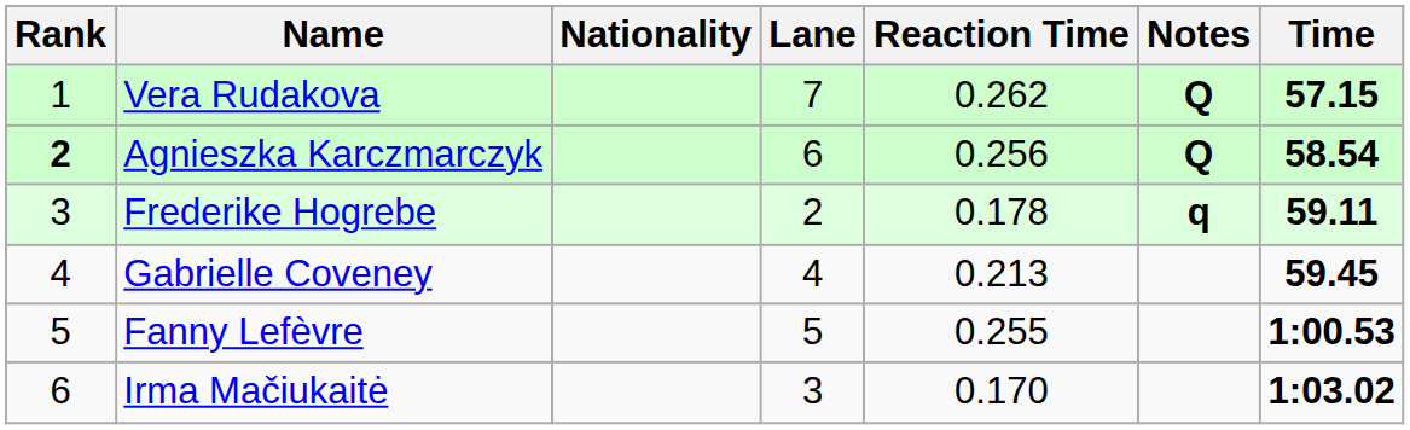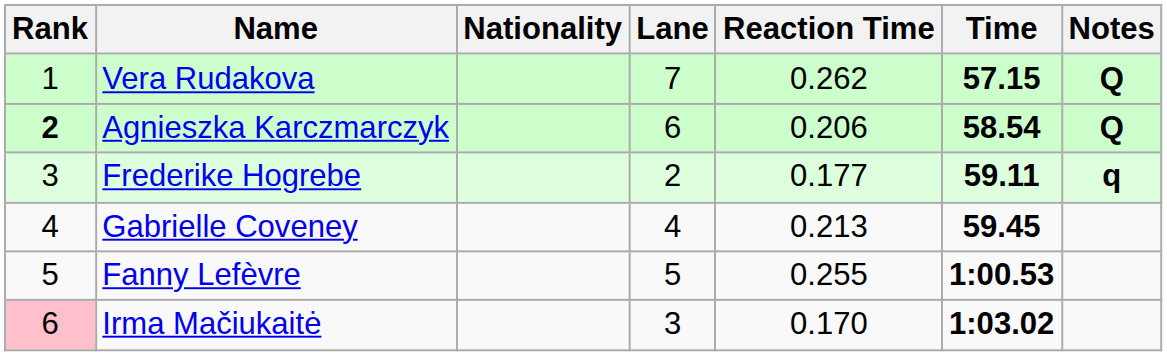 <table class="wikitable sortable" style="text-align:center">
 <tr>
 <th>Rank</th>
 <th>Name</th>
 <th>Nationality</th>
 <th>Lane</th>
 <th>Reaction Time</th>
+<th>Time</th>
 <th>Notes</th>
-<th>Time</th>
 </tr>
 <tr bgcolor=ccffcc>
 <td>1</td>
 <td align=left><a href='#'>Vera Rudakova</a></td>
 <td align=left></td>
 <td>7</td>
 <td>0.262</td>
+<td><strong>57.15</strong></td>
 <td><strong>Q</strong></td>
-<td><strong>57.15</strong></td>
 </tr>
 <tr bgcolor=ccffcc>
 <td><strong>2</strong></td>
 <td align=left><a href='#'>Agnieszka Karczmarczyk</a></td>
 <td align=left></td>
 <td>6</td>
-<td>0.256</td>
+<td>0.206</td>
+<td><strong>58.54</strong></td>
 <td><strong>Q</strong></td>
-<td><strong>58.54</strong></td>
 </tr>
 <tr bgcolor=ddffdd>
 <td>3</td>
 <td align=left><a href='#'>Frederike Hogrebe</a></td>
 <td align=left></td>
 <td>2</td>
-<td>0.178</td>
+<td>0.177</td>
+<td><strong>59.11</strong></td>
 <td><strong>q</strong></td>
-<td><strong>59.11</strong></td>
 </tr>
 <tr>
 <td>4</td>
 <td align=left><a href='#'>Gabrielle Coveney</a></td>
 <td align=left></td>
 <td>4</td>
 <td>0.213</td>
+<td><strong>59.45</strong></td>
 <td></td>
-<td><strong>59.45</strong></td>
 </tr>
 <tr>
 <td>5</td>
 <td align=left><a href='#'>Fanny Lefèvre</a></td>
 <td align=left></td>
 <td>5</td>
 <td>0.255</td>
+<td><strong>1:00.53</strong></td>
 <td></td>
-<td><strong>1:00.53</strong></td>
 </tr>
 <tr>
-<td>6</td>
+<td style="background: pink;">6</td>
 <td align=left><a href='#'>Irma Mačiukaitė</a></td>
 <td align=left></td>
 <td>3</td>
 <td>0.170</td>
+<td><strong>1:03.02</strong></td>
 <td></td>
-<td><strong>1:03.02</strong></td>
 </tr>
 </table>
